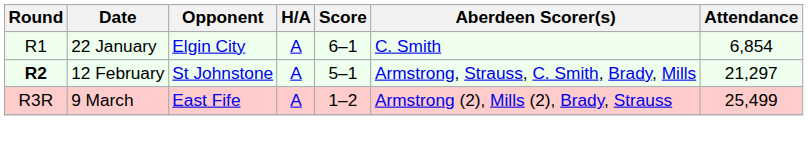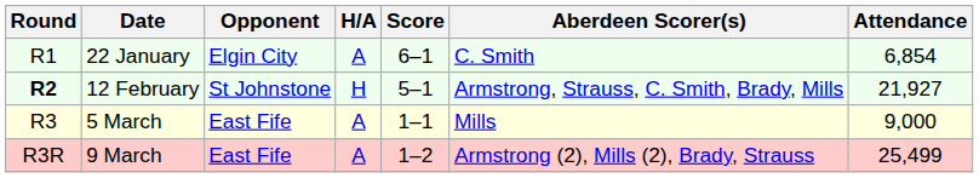 <table class="wikitable" style="text-align:center">
 <tr>
 <th>Round</th>
 <th>Date</th>
 <th>Opponent</th>
 <th>H/A</th>
 <th>Score</th>
 <th>Aberdeen Scorer(s)</th>
 <th>Attendance</th>
 </tr>
 <tr bgcolor=#EEFFEE>
 <td>R1</td>
 <td align=left>22 January</td>
 <td align=left><a href='#'>Elgin City</a></td>
 <td><a href='#'>A</a></td>
 <td>6–1</td>
 <td align=left><a href='#'>C. Smith</a></td>
 <td>6,854</td>
 </tr>
 <tr bgcolor=#EEFFEE>
 <td><strong>R2</strong></td>
 <td align=left>12 February</td>
 <td align=left><a href='#'>St Johnstone</a></td>
-<td><a href='#'>A</a></td>
+<td><a href='#'>H</a></td>
 <td>5–1</td>
 <td align=left><a href='#'>Armstrong</a>, <a href='#'>Strauss</a>, <a href='#'>C. Smith</a>, <a href='#'>Brady</a>, <a href='#'>Mills</a></td>
-<td>21,297</td>
+<td>21,927</td>
+</tr>
+<tr bgcolor=#FFFFDD>
+<td>R3</td>
+<td align=left>5 March</td>
+<td align=left><a href='#'>East Fife</a></td>
+<td><a href='#'>A</a></td>
+<td>1–1</td>
+<td align=left><a href='#'>Mills</a></td>
+<td>9,000</td>
 </tr>
 <tr bgcolor=#FFCCCC>
 <td>R3R</td>
 <td align=left>9 March</td>
 <td align=left><a href='#'>East Fife</a></td>
 <td><a href='#'>A</a></td>
 <td>1–2</td>
 <td align=left><a href='#'>Armstrong</a> (2), <a href='#'>Mills</a> (2), <a href='#'>Brady</a>, <a href='#'>Strauss</a></td>
 <td>25,499</td>
 </tr>
 <tr>
 </tr>
 </table>
